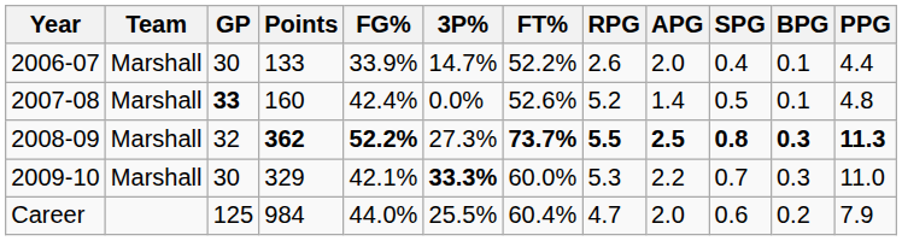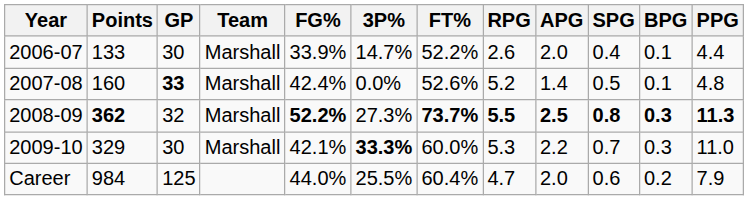 <table class="wikitable">
 <tr>
 <th>Year</th>
+<th>Points</th>
+<th>GP</th>
 <th>Team</th>
-<th>GP</th>
-<th>Points</th>
 <th>FG%</th>
 <th>3P%</th>
 <th>FT%</th>
 <th>RPG</th>
 <th>APG</th>
 <th>SPG</th>
 <th>BPG</th>
 <th>PPG</th>
 </tr>
 <tr>
 <td>2006-07</td>
+<td>133</td>
+<td>30</td>
 <td>Marshall</td>
-<td>30</td>
-<td>133</td>
 <td>33.9%</td>
 <td>14.7%</td>
 <td>52.2%</td>
 <td>2.6</td>
 <td>2.0</td>
 <td>0.4</td>
 <td>0.1</td>
 <td>4.4</td>
 </tr>
 <tr>
 <td>2007-08</td>
+<td>160</td>
+<td><strong>33</strong></td>
 <td>Marshall</td>
-<td><strong>33</strong></td>
-<td>160</td>
 <td>42.4%</td>
 <td>0.0%</td>
 <td>52.6%</td>
 <td>5.2</td>
 <td>1.4</td>
 <td>0.5</td>
 <td>0.1</td>
 <td>4.8</td>
 </tr>
 <tr>
 <td>2008-09</td>
+<td><strong>362</strong></td>
+<td>32</td>
 <td>Marshall</td>
-<td>32</td>
-<td><strong>362</strong></td>
 <td><strong>52.2%</strong></td>
 <td>27.3%</td>
 <td><strong>73.7%</strong></td>
 <td><strong>5.5</strong></td>
 <td><strong>2.5</strong></td>
 <td><strong>0.8</strong></td>
 <td><strong>0.3</strong></td>
 <td><strong>11.3</strong></td>
 </tr>
 <tr>
 <td>2009-10</td>
+<td>329</td>
+<td>30</td>
 <td>Marshall</td>
-<td>30</td>
-<td>329</td>
 <td>42.1%</td>
 <td><strong>33.3%</strong></td>
 <td>60.0%</td>
 <td>5.3</td>
 <td>2.2</td>
 <td>0.7</td>
 <td>0.3</td>
 <td>11.0</td>
 </tr>
 <tr>
 <td>Career</td>
+<td>984</td>
+<td>125</td>
 <td></td>
-<td>125</td>
-<td>984</td>
 <td>44.0%</td>
 <td>25.5%</td>
 <td>60.4%</td>
 <td>4.7</td>
 <td>2.0</td>
 <td>0.6</td>
 <td>0.2</td>
 <td>7.9</td>
 </tr>
 </table>
